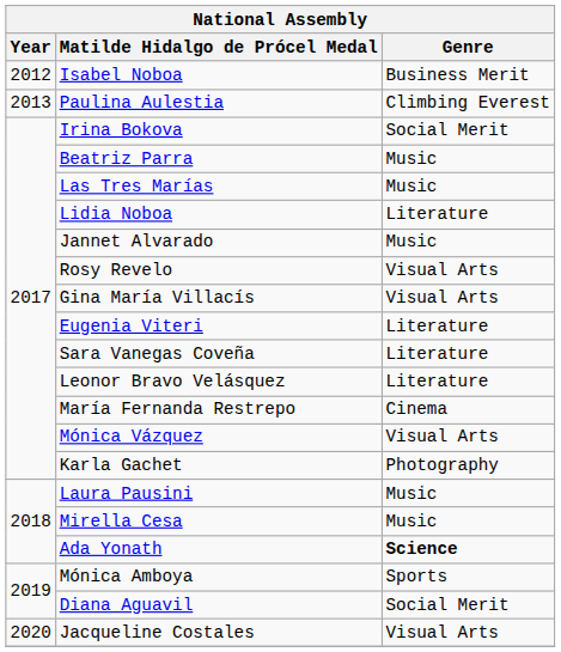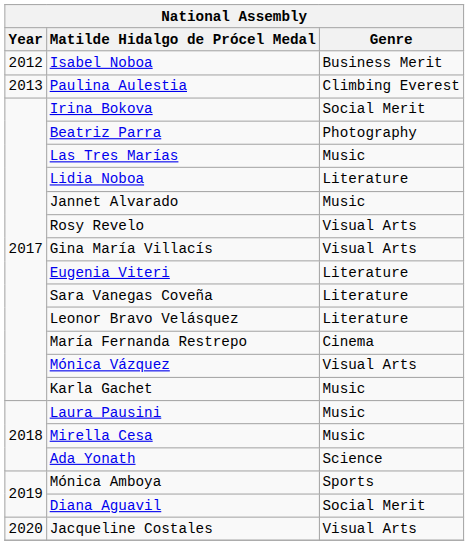 <table class="wikitable" style="margin: auto;">
 <tr>
 <th colspan="3">National Assembly</th>
 </tr>
 <tr>
 <th>Year</th>
 <th>Matilde Hidalgo de Prócel Medal</th>
 <th>Genre</th>
 </tr>
 <tr>
 <td>2012</td>
 <td><a href='#'>Isabel Noboa</a></td>
 <td>Business Merit</td>
 </tr>
 <tr>
 <td>2013</td>
 <td><a href='#'>Paulina Aulestia</a></td>
 <td>Climbing Everest</td>
 </tr>
 <tr>
 <td rowspan="13">2017 </td>
 <td><a href='#'>Irina Bokova</a></td>
 <td>Social Merit</td>
 </tr>
 <tr>
 <td><a href='#'>Beatriz Parra</a></td>
-<td>Music</td>
+<td>Photography</td>
 </tr>
 <tr>
 <td><a href='#'>Las Tres Marías</a></td>
 <td>Music</td>
 </tr>
 <tr>
 <td><a href='#'>Lidia Noboa</a></td>
 <td>Literature</td>
 </tr>
 <tr>
 <td>Jannet Alvarado</td>
 <td>Music</td>
 </tr>
 <tr>
 <td>Rosy Revelo</td>
 <td>Visual Arts</td>
 </tr>
 <tr>
 <td>Gina María Villacís</td>
 <td>Visual Arts</td>
 </tr>
 <tr>
 <td><a href='#'>Eugenia Viteri</a></td>
 <td>Literature</td>
 </tr>
 <tr>
 <td>Sara Vanegas Coveña</td>
 <td>Literature</td>
 </tr>
 <tr>
 <td>Leonor Bravo Velásquez</td>
 <td>Literature</td>
 </tr>
 <tr>
 <td>María Fernanda Restrepo</td>
 <td>Cinema</td>
 </tr>
 <tr>
 <td><a href='#'>Mónica Vázquez</a></td>
 <td>Visual Arts</td>
 </tr>
 <tr>
 <td>Karla Gachet</td>
-<td>Photography</td>
+<td>Music</td>
 </tr>
 <tr>
 <td rowspan="3">2018</td>
 <td><a href='#'>Laura Pausini</a></td>
 <td>Music</td>
 </tr>
 <tr>
 <td><a href='#'>Mirella Cesa</a></td>
 <td>Music</td>
 </tr>
 <tr>
 <td><a href='#'>Ada Yonath</a></td>
-<td><strong>Science</strong></td>
+<td>Science</td>
 </tr>
 <tr>
 <td rowspan="2">2019</td>
 <td>Mónica Amboya </td>
 <td>Sports</td>
 </tr>
 <tr>
 <td><a href='#'>Diana Aguavil</a></td>
 <td>Social Merit</td>
 </tr>
 <tr>
 <td rowspan="1">2020</td>
 <td>Jacqueline Costales</td>
 <td>Visual Arts</td>
 </tr>
 <tr>
 </tr>
 </table>
